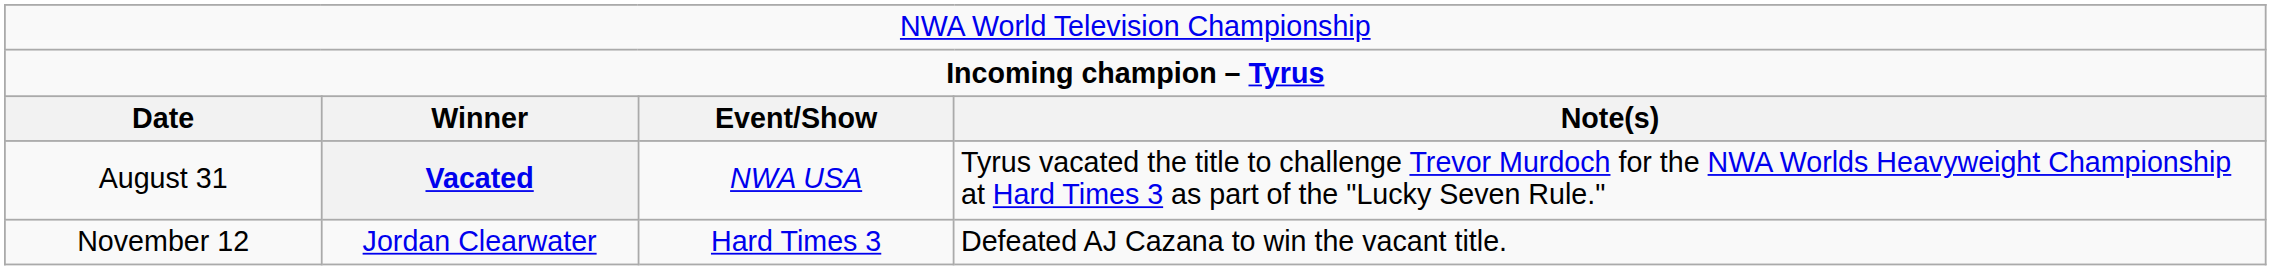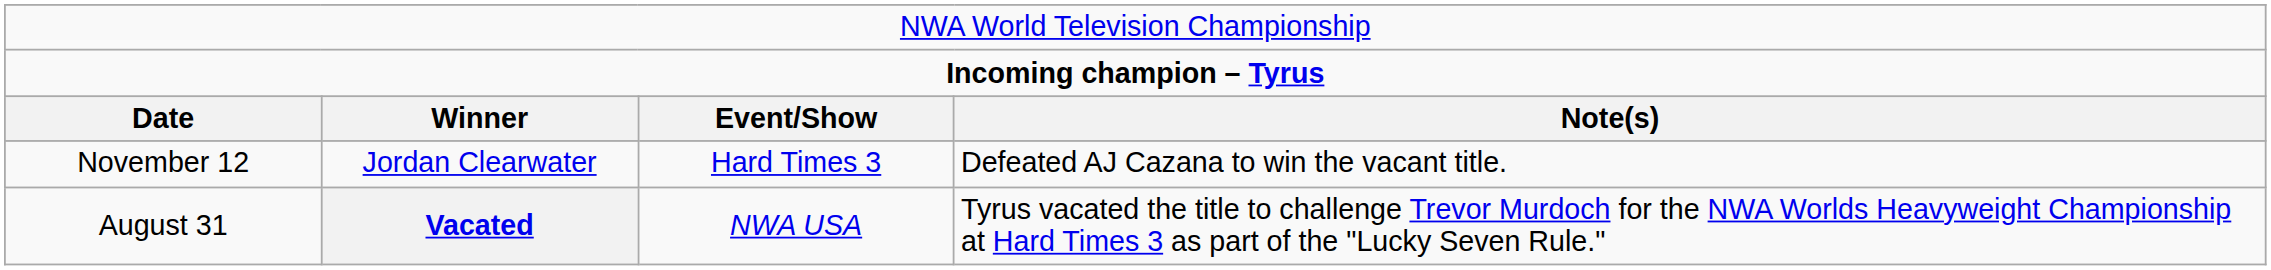 <table class="wikitable" style="text-align:center; width:100%;">
 <tr>
 <td colspan="4" style="text-align: center;"><a href='#'>NWA World Television Championship</a></td>
 </tr>
 <tr>
 <td colspan="4" style="text-align: center;"><strong>Incoming champion – <a href='#'>Tyrus</a></strong></td>
 </tr>
 <tr>
 <th width=14%>Date</th>
 <th width=14%>Winner</th>
 <th width=14%>Event/Show</th>
 <th width=58%>Note(s)</th>
 </tr>
 <tr>
+<td>November 12</td>
+<td><a href='#'>Jordan Clearwater</a></td>
+<td><a href='#'>Hard Times 3</a><br></td>
+<td align=left>Defeated AJ Cazana to win the vacant title.</td>
+</tr>
+<tr>
 <td>August 31<br></td>
 <th><a href='#'>Vacated</a></th>
 <td><em><a href='#'>NWA USA</a></em></td>
 <td align=left>Tyrus vacated the title to challenge <a href='#'>Trevor Murdoch</a> for the <a href='#'>NWA Worlds Heavyweight Championship</a> at <a href='#'>Hard Times 3</a> as part of the "Lucky Seven Rule."</td>
 </tr>
-<tr>
-<td>November 12</td>
-<td><a href='#'>Jordan Clearwater</a></td>
-<td><a href='#'>Hard Times 3</a><br></td>
-<td align=left>Defeated AJ Cazana to win the vacant title.</td>
-</tr>
 </table>
